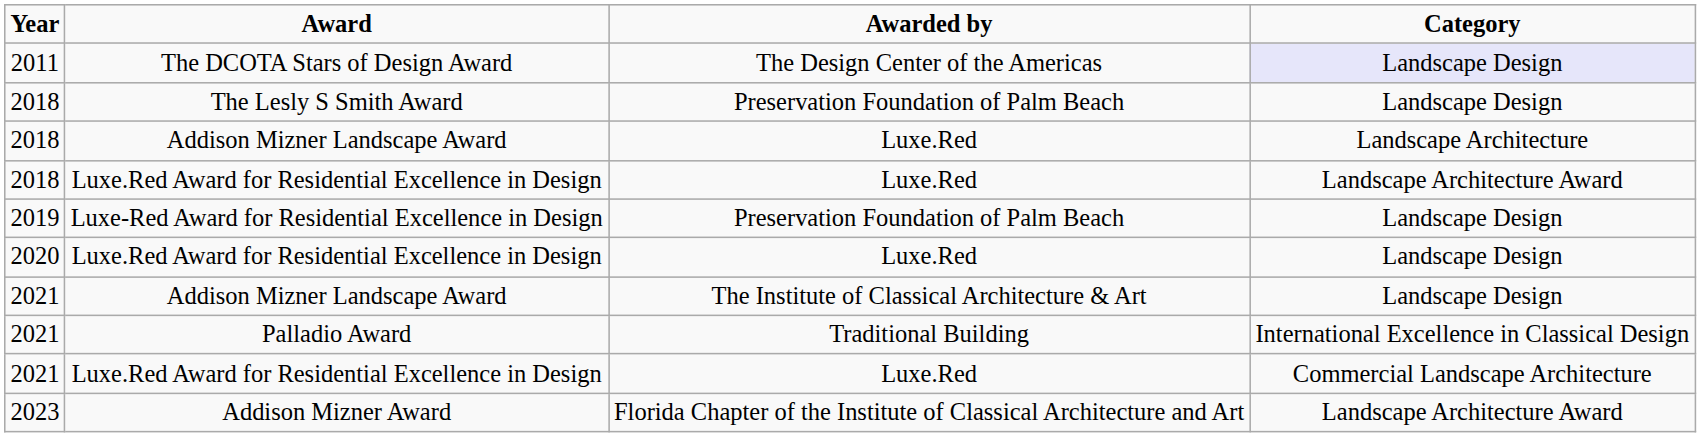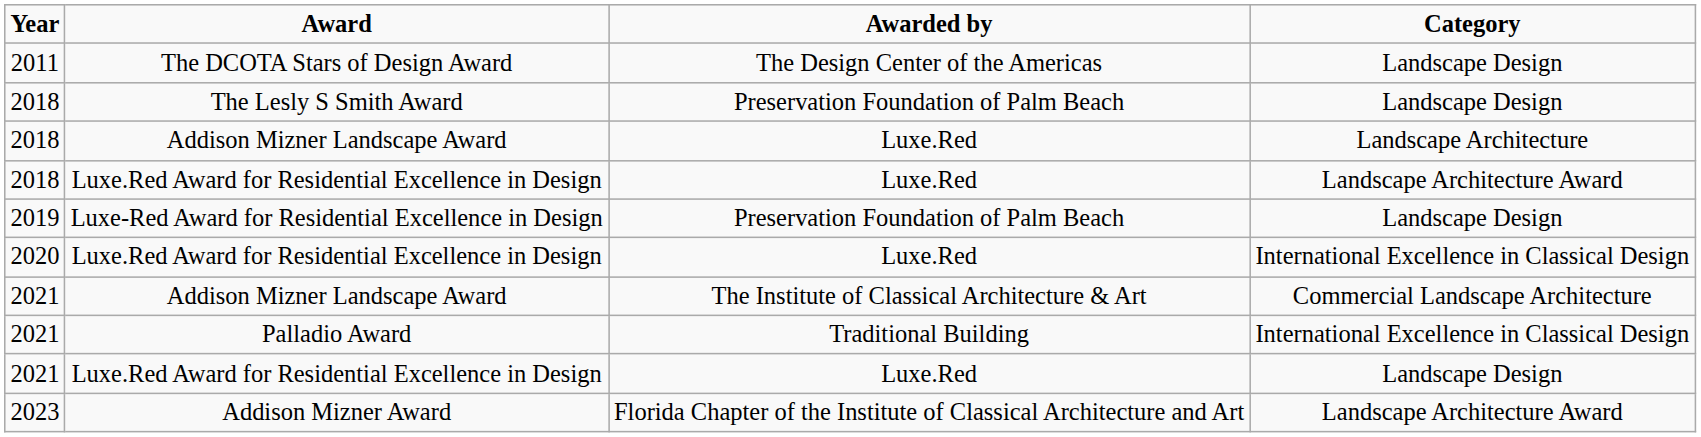 <table class="wikitable plainrowheaders" style="text-align:center;" border="1">
 <tr>
 <td scope="col"><strong>Year</strong></td>
 <td><strong>Award</strong></td>
 <td><strong>Awarded by</strong></td>
 <td><strong>Category</strong></td>
 </tr>
 <tr>
 <td>2011</td>
 <td>The DCOTA Stars of Design Award</td>
 <td>The Design Center of the Americas</td>
-<td style="background: lavender;">Landscape Design</td>
+<td>Landscape Design</td>
 </tr>
 <tr>
 <td>2018</td>
 <td>The Lesly S Smith Award</td>
 <td>Preservation Foundation of Palm Beach</td>
 <td>Landscape Design</td>
 </tr>
 <tr>
 <td>2018</td>
 <td>Addison Mizner Landscape Award</td>
 <td>Luxe.Red</td>
 <td>Landscape Architecture</td>
 </tr>
 <tr>
 <td>2018</td>
 <td>Luxe.Red Award for Residential Excellence in Design</td>
 <td>Luxe.Red</td>
 <td>Landscape Architecture Award</td>
 </tr>
 <tr>
 <td>2019</td>
 <td>Luxe-Red Award for Residential Excellence in Design</td>
 <td>Preservation Foundation of Palm Beach</td>
 <td>Landscape Design</td>
 </tr>
 <tr>
 <td>2020</td>
 <td>Luxe.Red Award for Residential Excellence in Design</td>
 <td>Luxe.Red</td>
-<td>Landscape Design</td>
+<td>International Excellence in Classical Design</td>
 </tr>
 <tr>
 <td>2021</td>
 <td>Addison Mizner Landscape Award</td>
 <td>The Institute of Classical Architecture & Art </td>
-<td>Landscape Design</td>
+<td>Commercial Landscape Architecture</td>
 </tr>
 <tr>
 <td>2021</td>
 <td>Palladio Award</td>
 <td>Traditional Building</td>
 <td>International Excellence in Classical Design</td>
 </tr>
 <tr>
 <td>2021</td>
 <td>Luxe.Red Award for Residential Excellence in Design</td>
 <td>Luxe.Red</td>
-<td>Commercial Landscape Architecture</td>
+<td>Landscape Design</td>
 </tr>
 <tr>
 <td>2023</td>
 <td>Addison Mizner Award</td>
 <td>Florida Chapter of the Institute of Classical Architecture and Art </td>
 <td>Landscape Architecture Award</td>
 </tr>
 </table>
